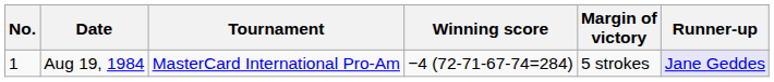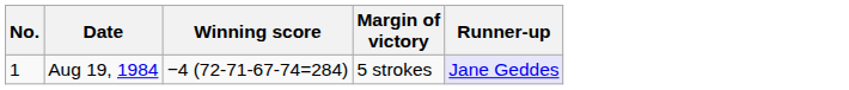 <table class="wikitable" style="font-size:95%;">
 <tr>
 <th>No.</th>
 <th>Date</th>
-<th>Tournament</th>
 <th>Winning score</th>
 <th>Margin of<br>victory</th>
 <th>Runner-up</th>
 </tr>
 <tr>
 <td>1</td>
 <td>Aug 19, <a href='#'>1984</a></td>
-<td><a href='#'>MasterCard International Pro-Am</a></td>
 <td>−4 (72-71-67-74=284)</td>
 <td>5 strokes</td>
 <td style="background: lavender;"> <a href='#'>Jane Geddes</a></td>
 </tr>
 </table>
